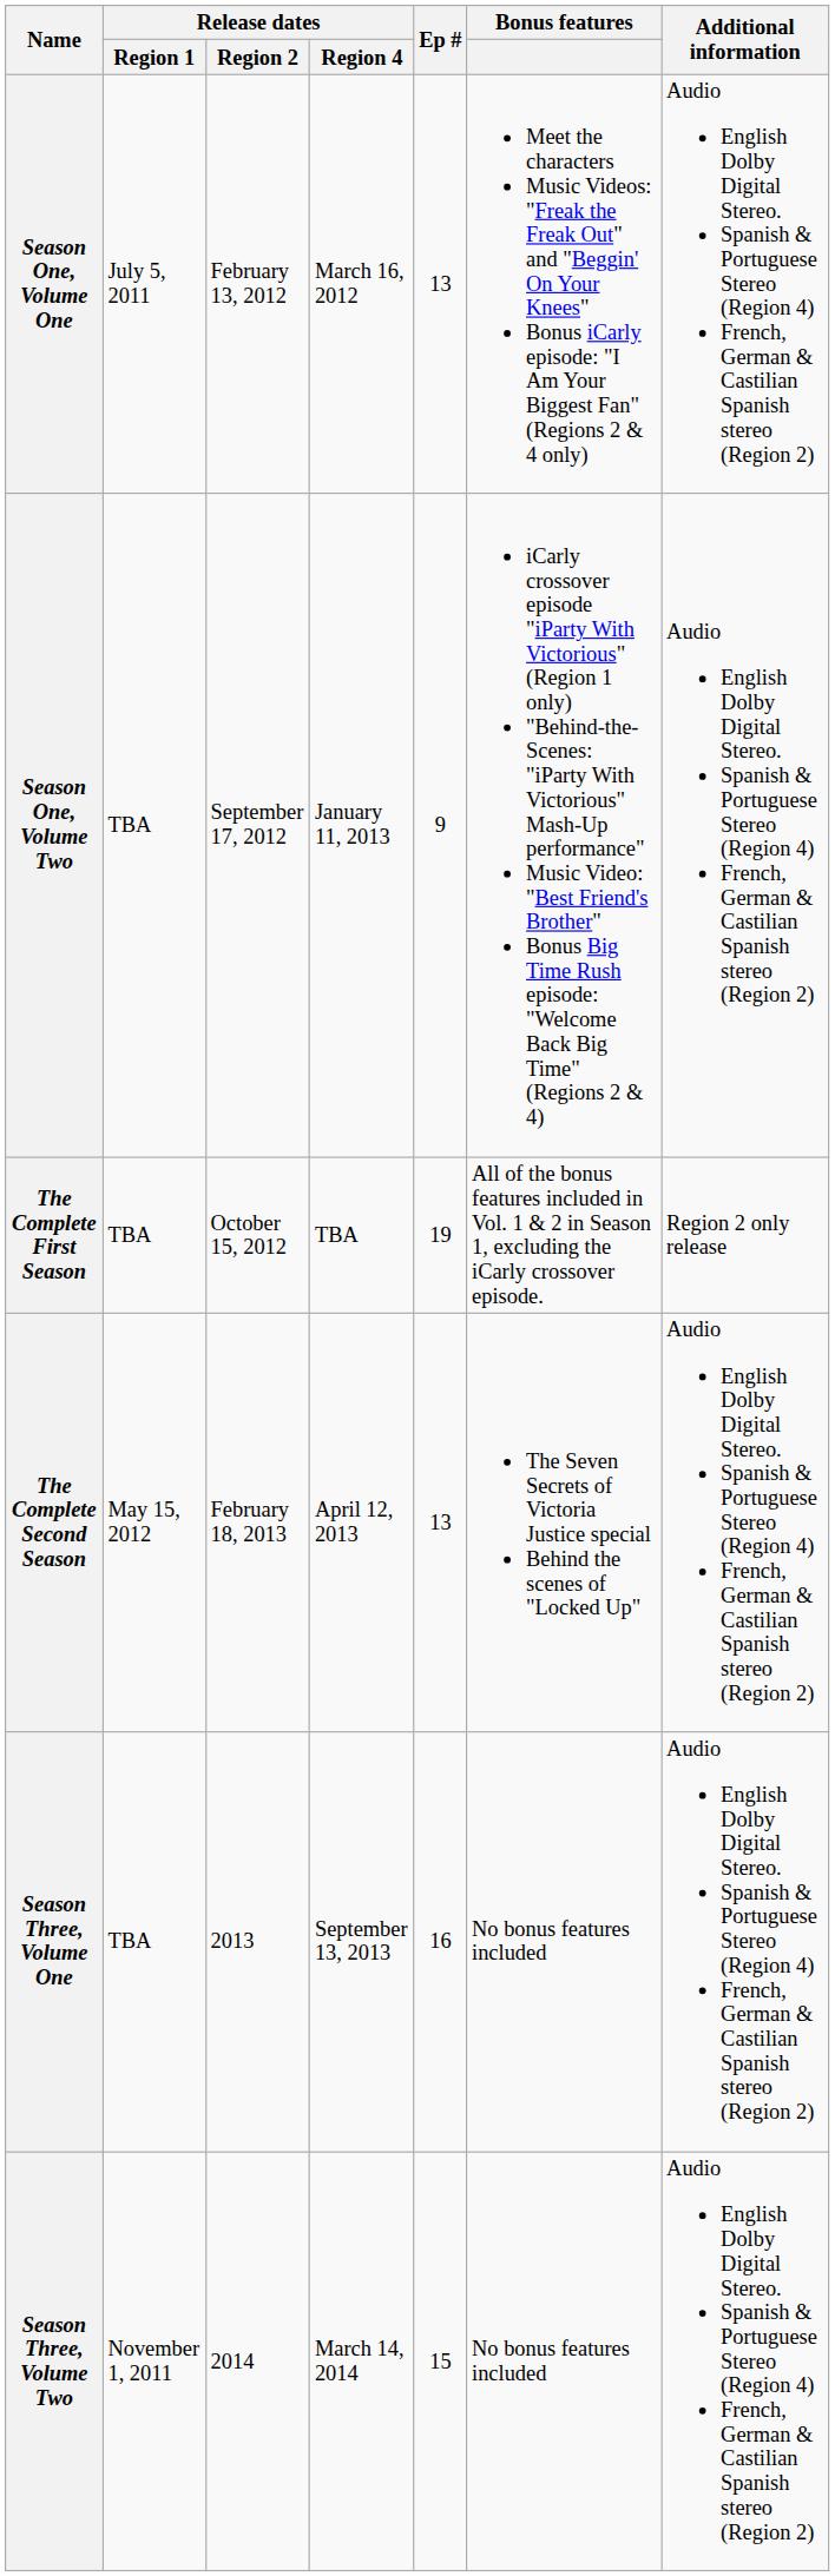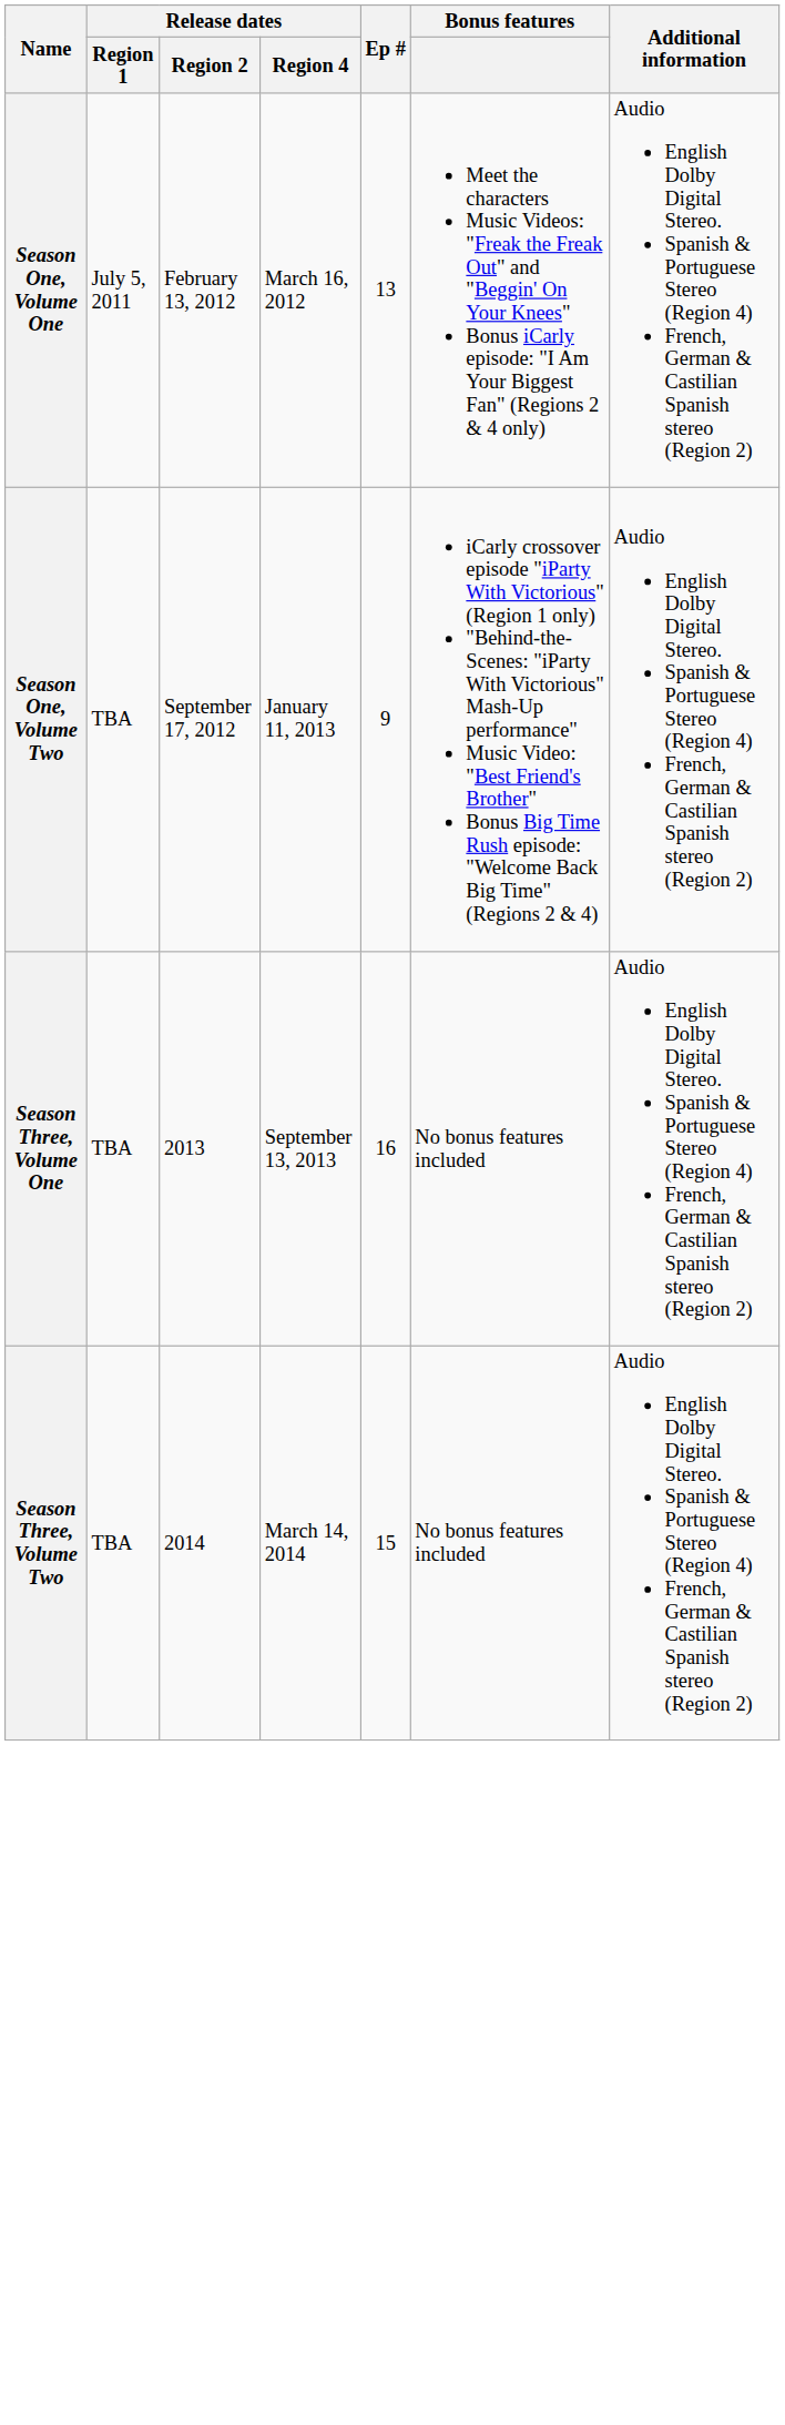 <table class="wikitable plainrowheaders">
 <tr>
 <th scope="col" rowspan="2">Name</th>
 <th scope="col" colspan="3">Release dates</th>
 <th scope="col" rowspan="2">Ep #</th>
 <th>Bonus features</th>
 <th rowspan="2" scope="col">Additional information</th>
 </tr>
 <tr>
 <th scope="col">Region 1</th>
 <th scope="col">Region 2</th>
 <th scope="col">Region 4</th>
 <th></th>
 </tr>
 <tr>
 <th scope="row"><em>Season One, Volume One</em></th>
 <td>July 5, 2011</td>
 <td>February 13, 2012</td>
 <td>March 16, 2012</td>
 <td style="text-align:center;">13</td>
 <td><br><ul><li>Meet the characters</li><li>Music Videos: "<a href='#'>Freak the Freak Out</a>" and "<a href='#'>Beggin' On Your Knees</a>"</li><li>Bonus <a href='#'>iCarly</a> episode: "I Am Your Biggest Fan" (Regions 2 & 4 only)</li></ul></td>
 <td>Audio<br><ul><li>English Dolby Digital Stereo.</li><li>Spanish & Portuguese Stereo (Region 4)</li><li>French, German & Castilian Spanish stereo (Region 2)</li></ul></td>
 </tr>
 <tr>
 <th scope="row"><em>Season One, Volume Two</em></th>
 <td>TBA</td>
 <td>September 17, 2012</td>
 <td>January 11, 2013</td>
 <td style="text-align:center;">9</td>
 <td><br><ul><li>iCarly crossover episode "<a href='#'>iParty With Victorious</a>" (Region 1 only)</li><li>"Behind-the-Scenes: "iParty With Victorious" Mash-Up performance"</li><li>Music Video: "<a href='#'>Best Friend's Brother</a>"</li><li>Bonus <a href='#'>Big Time Rush</a> episode: "Welcome Back Big Time" (Regions 2 & 4)</li></ul></td>
 <td>Audio<br><ul><li>English Dolby Digital Stereo.</li><li>Spanish & Portuguese Stereo (Region 4)</li><li>French, German & Castilian Spanish stereo (Region 2)</li></ul></td>
 </tr>
 <tr>
-<th scope="row"><em>The Complete First Season</em></th>
-<td>TBA</td>
-<td>October 15, 2012</td>
-<td>TBA</td>
-<td style="text-align:center;">19</td>
-<td>All of the bonus features included in Vol. 1 & 2 in Season 1, excluding the iCarly crossover episode.</td>
-<td>Region 2 only release</td>
-</tr>
-<tr>
-<th scope="row"><em>The Complete Second Season</em></th>
-<td>May 15, 2012</td>
-<td>February 18, 2013</td>
-<td>April 12, 2013</td>
-<td style="text-align:center;">13</td>
-<td><br><ul><li>The Seven Secrets of Victoria Justice special</li><li>Behind the scenes of "Locked Up"</li></ul></td>
-<td>Audio<br><ul><li>English Dolby Digital Stereo.</li><li>Spanish & Portuguese Stereo (Region 4)</li><li>French, German & Castilian Spanish stereo (Region 2)</li></ul></td>
-</tr>
-<tr>
 <th scope="row"><em>Season Three, Volume One</em></th>
 <td>TBA</td>
 <td>2013</td>
 <td>September 13, 2013</td>
 <td style="text-align:center;">16</td>
 <td>No bonus features included</td>
 <td>Audio<br><ul><li>English Dolby Digital Stereo.</li><li>Spanish & Portuguese Stereo (Region 4)</li><li>French, German & Castilian Spanish stereo (Region 2)</li></ul></td>
 </tr>
 <tr>
 <th scope="row"><em>Season Three, Volume Two</em></th>
-<td>November 1, 2011</td>
+<td>TBA</td>
 <td>2014</td>
 <td>March 14, 2014</td>
 <td style="text-align:center;">15</td>
 <td>No bonus features included</td>
 <td>Audio<br><ul><li>English Dolby Digital Stereo.</li><li>Spanish & Portuguese Stereo (Region 4)</li><li>French, German & Castilian Spanish stereo (Region 2)</li></ul></td>
 </tr>
 <tr>
 </tr>
 </table>
